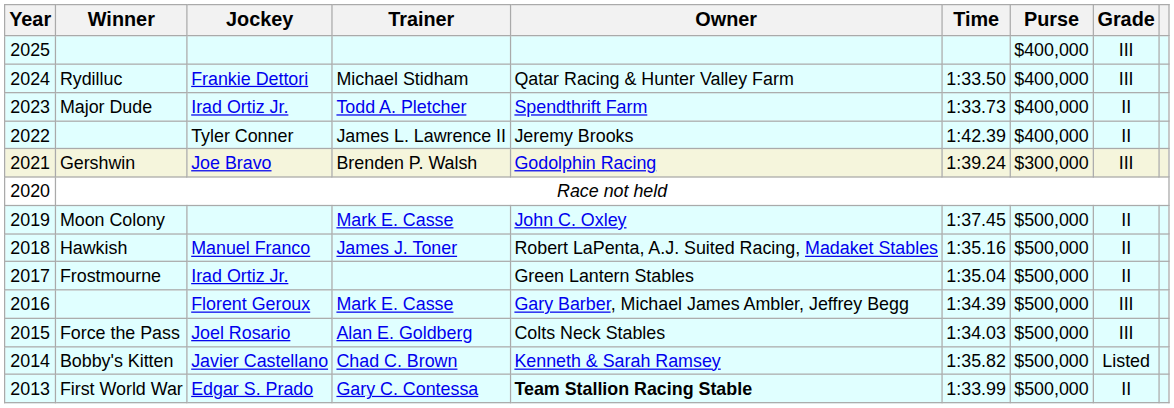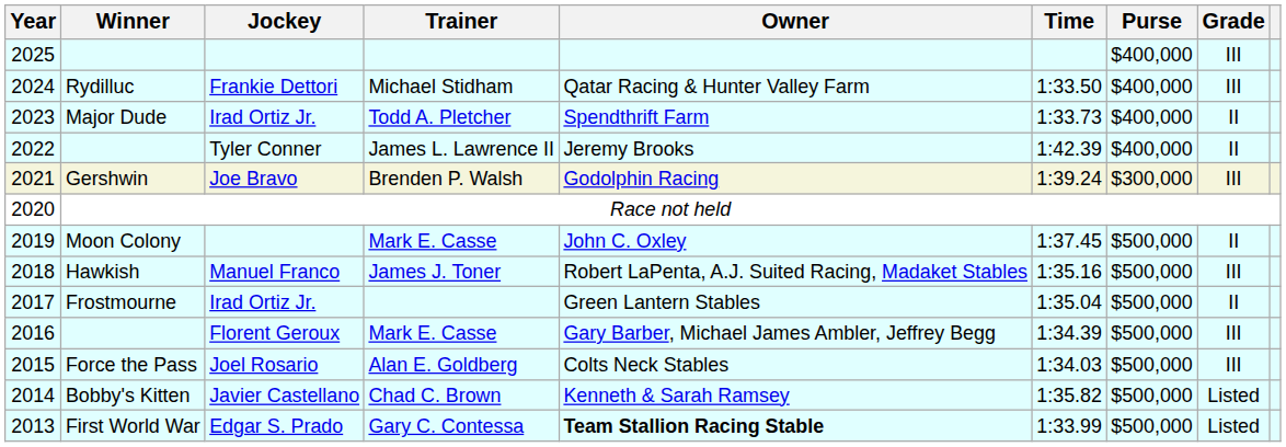 <table class="wikitable sortable">
 <tr>
 <th>Year</th>
 <th>Winner</th>
 <th>Jockey</th>
 <th>Trainer</th>
 <th>Owner</th>
 <th>Time</th>
 <th>Purse</th>
 <th>Grade</th>
 <th></th>
 </tr>
 <tr style="font-size:90%; background-color:lightcyan">
 <td align="center">2025</td>
 <td></td>
 <td></td>
 <td></td>
 <td></td>
 <td align="center"></td>
 <td align="center">$400,000</td>
 <td align="center">III</td>
 <td></td>
 </tr>
 <tr style="font-size:90%; background-color:lightcyan">
 <td align=center>2024</td>
 <td>Rydilluc</td>
 <td><a href='#'>Frankie Dettori</a></td>
 <td>Michael Stidham</td>
 <td>Qatar Racing & Hunter Valley Farm</td>
 <td align=center>1:33.50</td>
 <td align=center>$400,000</td>
 <td align=center>III</td>
 <td></td>
 </tr>
 <tr style="font-size:90%; background-color:lightcyan">
 <td align=center>2023</td>
 <td>Major Dude</td>
 <td><a href='#'>Irad Ortiz Jr.</a></td>
 <td><a href='#'>Todd A. Pletcher</a></td>
 <td><a href='#'>Spendthrift Farm</a></td>
 <td align=center>1:33.73</td>
 <td align=center>$400,000</td>
 <td align=center>II</td>
 <td></td>
 </tr>
 <tr style="font-size:90%; background-color:lightcyan">
 <td align=center>2022</td>
 <td></td>
 <td>Tyler Conner</td>
 <td>James L. Lawrence II</td>
 <td>Jeremy Brooks</td>
 <td align=center>1:42.39</td>
 <td align=center>$400,000</td>
 <td align=center>II</td>
 <td></td>
 </tr>
 <tr style="font-size:90%; background-color:beige">
 <td align=center>2021</td>
 <td>Gershwin</td>
 <td><a href='#'>Joe Bravo</a></td>
 <td>Brenden P. Walsh</td>
 <td><a href='#'>Godolphin Racing</a></td>
 <td align=center>1:39.24</td>
 <td align=center>$300,000</td>
 <td align=center>III</td>
 <td></td>
 </tr>
 <tr style="font-size:90%; background-color:white">
 <td align="center">2020</td>
 <td colspan="9" align="center"><em>Race not held</em></td>
 </tr>
 <tr style="font-size:90%; background-color:lightcyan">
 <td align=center>2019</td>
 <td>Moon Colony</td>
 <td></td>
 <td><a href='#'>Mark E. Casse</a></td>
 <td><a href='#'>John C. Oxley</a></td>
 <td align=center>1:37.45</td>
 <td align=center>$500,000</td>
 <td align=center>II</td>
 <td></td>
 </tr>
 <tr style="font-size:90%; background-color:lightcyan">
 <td align=center>2018</td>
 <td>Hawkish</td>
 <td><a href='#'>Manuel Franco</a></td>
 <td><a href='#'>James J. Toner</a></td>
 <td>Robert LaPenta, A.J. Suited Racing, <a href='#'>Madaket Stables</a></td>
 <td align=center>1:35.16</td>
 <td align=center>$500,000</td>
-<td align=center>II</td>
+<td align=center>III</td>
 <td></td>
 </tr>
 <tr style="font-size:90%; background-color:lightcyan">
 <td align=center>2017</td>
 <td>Frostmourne</td>
 <td><a href='#'>Irad Ortiz Jr.</a></td>
 <td></td>
 <td>Green Lantern Stables</td>
 <td align=center>1:35.04</td>
 <td align=center>$500,000</td>
 <td align=center>II</td>
 <td></td>
 </tr>
 <tr style="font-size:90%; background-color:lightcyan">
 <td align=center>2016</td>
 <td></td>
 <td><a href='#'>Florent Geroux</a></td>
 <td><a href='#'>Mark E. Casse</a></td>
 <td><a href='#'>Gary Barber</a>, Michael James Ambler, Jeffrey Begg</td>
 <td align=center>1:34.39</td>
 <td align=center>$500,000</td>
 <td align=center>III</td>
 <td></td>
 </tr>
 <tr style="font-size:90%; background-color:lightcyan">
 <td align=center>2015</td>
 <td>Force the Pass</td>
 <td><a href='#'>Joel Rosario</a></td>
 <td><a href='#'>Alan E. Goldberg</a></td>
 <td>Colts Neck Stables</td>
 <td align=center>1:34.03</td>
 <td align=center>$500,000</td>
 <td align=center>III</td>
 <td></td>
 </tr>
 <tr style="font-size:90%; background-color:lightcyan">
 <td align=center>2014</td>
 <td>Bobby's Kitten</td>
 <td><a href='#'>Javier Castellano</a></td>
 <td><a href='#'>Chad C. Brown</a></td>
 <td><a href='#'>Kenneth & Sarah Ramsey</a></td>
 <td align=center>1:35.82</td>
 <td align=center>$500,000</td>
 <td align=center>Listed</td>
 <td></td>
 </tr>
 <tr style="font-size:90%; background-color:lightcyan">
 <td align=center>2013</td>
 <td>First World War</td>
 <td><a href='#'>Edgar S. Prado</a></td>
 <td><a href='#'>Gary C. Contessa</a></td>
 <td><strong>Team Stallion Racing Stable</strong></td>
 <td align=center>1:33.99</td>
 <td align=center>$500,000</td>
-<td align=center>II</td>
+<td align=center>Listed</td>
 <td></td>
 </tr>
 </table>
